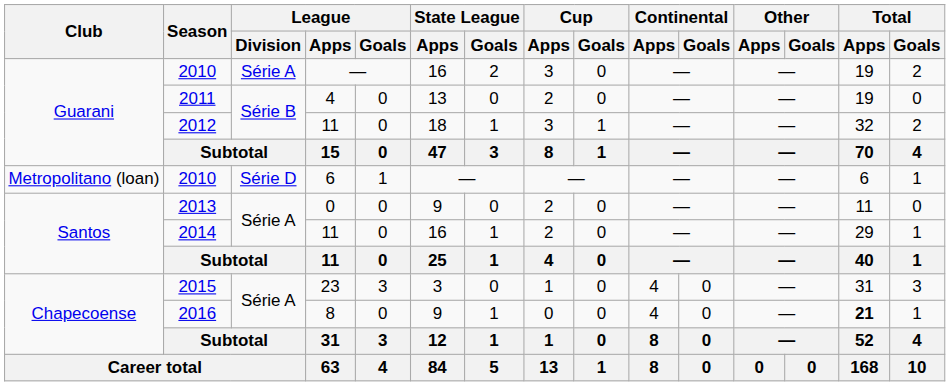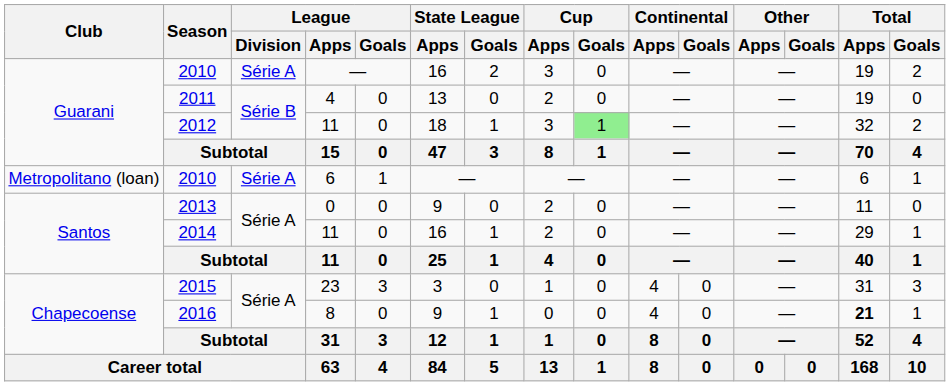 <table class="wikitable" style="text-align: center;">
 <tr>
 <th rowspan="2">Club</th>
 <th rowspan="2">Season</th>
 <th colspan="3">League</th>
 <th colspan="2">State League</th>
 <th colspan="2">Cup</th>
 <th colspan="2">Continental</th>
 <th colspan="2">Other</th>
 <th colspan="2">Total</th>
 </tr>
 <tr>
 <th>Division</th>
 <th>Apps</th>
 <th>Goals</th>
 <th>Apps</th>
 <th>Goals</th>
 <th>Apps</th>
 <th>Goals</th>
 <th>Apps</th>
 <th>Goals</th>
 <th>Apps</th>
 <th>Goals</th>
 <th>Apps</th>
 <th>Goals</th>
 </tr>
 <tr>
 <td rowspan="4" valign="center"><a href='#'>Guarani</a></td>
 <td><a href='#'>2010</a></td>
 <td><a href='#'>Série A</a></td>
 <td colspan="2">—</td>
 <td>16</td>
 <td>2</td>
 <td>3</td>
 <td>0</td>
 <td colspan="2">—</td>
 <td colspan="2">—</td>
 <td>19</td>
 <td>2</td>
 </tr>
 <tr>
 <td><a href='#'>2011</a></td>
 <td rowspan="2"><a href='#'>Série B</a></td>
 <td>4</td>
 <td>0</td>
 <td>13</td>
 <td>0</td>
 <td>2</td>
 <td>0</td>
 <td colspan="2">—</td>
 <td colspan="2">—</td>
 <td>19</td>
 <td>0</td>
 </tr>
 <tr>
 <td><a href='#'>2012</a></td>
 <td>11</td>
 <td>0</td>
 <td>18</td>
 <td>1</td>
 <td>3</td>
-<td>1</td>
+<td style="background: lightgreen;">1</td>
 <td colspan="2">—</td>
 <td colspan="2">—</td>
 <td>32</td>
 <td>2</td>
 </tr>
 <tr>
 <th colspan="2">Subtotal</th>
 <th>15</th>
 <th>0</th>
 <th>47</th>
 <th>3</th>
 <th>8</th>
 <th>1</th>
 <th colspan="2">—</th>
 <th colspan="2">—</th>
 <th>70</th>
 <th>4</th>
 </tr>
 <tr>
 <td valign="center"><a href='#'>Metropolitano</a> (loan)</td>
 <td><a href='#'>2010</a></td>
-<td><a href='#'>Série D</a></td>
+<td><a href='#'>Série A</a></td>
 <td>6</td>
 <td>1</td>
 <td colspan="2">—</td>
 <td colspan="2">—</td>
 <td colspan="2">—</td>
 <td colspan="2">—</td>
 <td>6</td>
 <td>1</td>
 </tr>
 <tr>
 <td rowspan="3" valign="center"><a href='#'>Santos</a></td>
 <td><a href='#'>2013</a></td>
 <td rowspan="2">Série A</td>
 <td>0</td>
 <td>0</td>
 <td>9</td>
 <td>0</td>
 <td>2</td>
 <td>0</td>
 <td colspan="2">—</td>
 <td colspan="2">—</td>
 <td>11</td>
 <td>0</td>
 </tr>
 <tr>
 <td><a href='#'>2014</a></td>
 <td>11</td>
 <td>0</td>
 <td>16</td>
 <td>1</td>
 <td>2</td>
 <td>0</td>
 <td colspan="2">—</td>
 <td colspan="2">—</td>
 <td>29</td>
 <td>1</td>
 </tr>
 <tr>
 <th colspan="2">Subtotal</th>
 <th>11</th>
 <th>0</th>
 <th>25</th>
 <th>1</th>
 <th>4</th>
 <th>0</th>
 <th colspan="2">—</th>
 <th colspan="2">—</th>
 <th>40</th>
 <th>1</th>
 </tr>
 <tr>
 <td rowspan="3" valign="center"><a href='#'>Chapecoense</a></td>
 <td><a href='#'>2015</a></td>
 <td rowspan="2">Série A</td>
 <td>23</td>
 <td>3</td>
 <td>3</td>
 <td>0</td>
 <td>1</td>
 <td>0</td>
 <td>4</td>
 <td>0</td>
 <td colspan="2">—</td>
 <td>31</td>
 <td>3</td>
 </tr>
 <tr>
 <td><a href='#'>2016</a></td>
 <td>8</td>
 <td>0</td>
 <td>9</td>
 <td>1</td>
 <td>0</td>
 <td>0</td>
 <td>4</td>
 <td>0</td>
 <td colspan="2">—</td>
 <td><strong>21</strong></td>
 <td>1</td>
 </tr>
 <tr>
 <th colspan="2">Subtotal</th>
 <th>31</th>
 <th>3</th>
 <th>12</th>
 <th>1</th>
 <th>1</th>
 <th>0</th>
 <th>8</th>
 <th>0</th>
 <th colspan="2">—</th>
 <th>52</th>
 <th>4</th>
 </tr>
 <tr>
 <th colspan="3"><strong>Career total</strong></th>
 <th>63</th>
 <th>4</th>
 <th>84</th>
 <th>5</th>
 <th>13</th>
 <th>1</th>
 <th>8</th>
 <th>0</th>
 <th>0</th>
 <th>0</th>
 <th>168</th>
 <th>10</th>
 </tr>
 </table>
